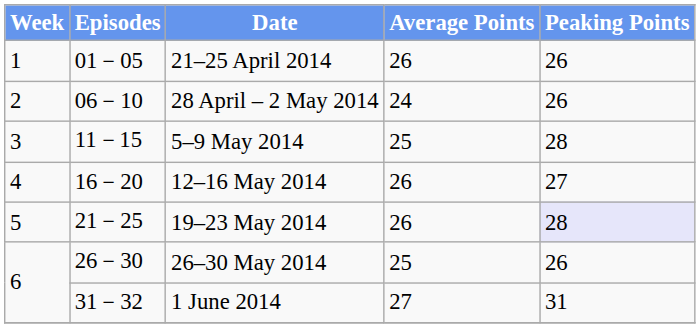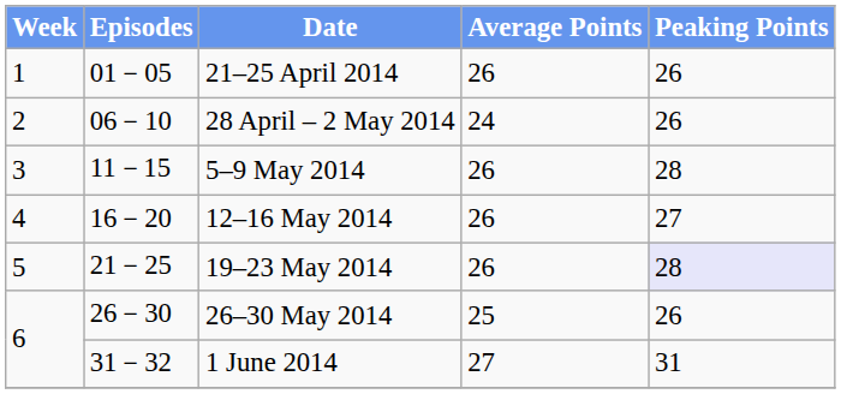 <table class="wikitable">
 <tr style="background:cornflowerblue; color:white" align="center">
 <td><strong>Week</strong></td>
 <td><strong>Episodes</strong></td>
 <td><strong>Date</strong></td>
 <td><strong>Average Points</strong></td>
 <td><strong>Peaking Points</strong></td>
 </tr>
 <tr>
 <td>1</td>
 <td>01－05</td>
 <td>21–25 April 2014</td>
 <td>26</td>
 <td>26</td>
 </tr>
 <tr>
 <td>2</td>
 <td>06－10</td>
 <td>28 April – 2 May 2014</td>
 <td>24</td>
 <td>26</td>
 </tr>
 <tr>
 <td>3</td>
 <td>11－15</td>
 <td>5–9 May 2014</td>
-<td>25</td>
+<td>26</td>
 <td>28</td>
 </tr>
 <tr>
 <td>4</td>
 <td>16－20</td>
 <td>12–16 May 2014</td>
 <td>26</td>
 <td>27</td>
 </tr>
 <tr>
 <td>5</td>
 <td>21－25</td>
 <td>19–23 May 2014</td>
 <td>26</td>
 <td style="background: lavender;">28</td>
 </tr>
 <tr>
 <td rowspan="2">6</td>
 <td>26－30</td>
 <td>26–30 May 2014</td>
 <td>25</td>
 <td>26</td>
 </tr>
 <tr>
 <td>31－32</td>
 <td>1 June 2014</td>
 <td>27</td>
 <td>31</td>
 </tr>
 <tr>
 </tr>
 </table>
